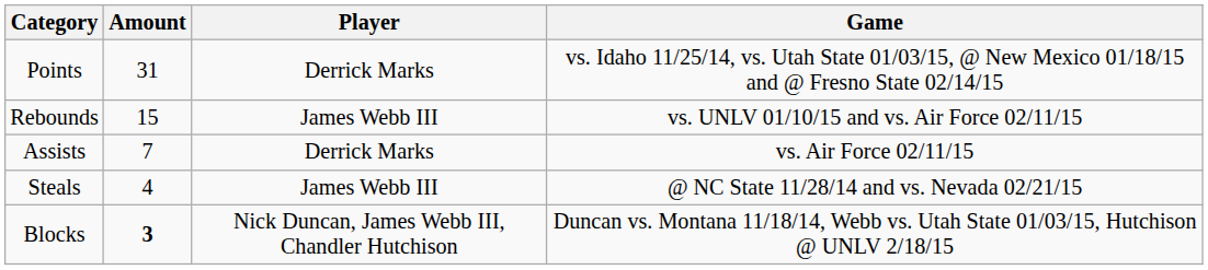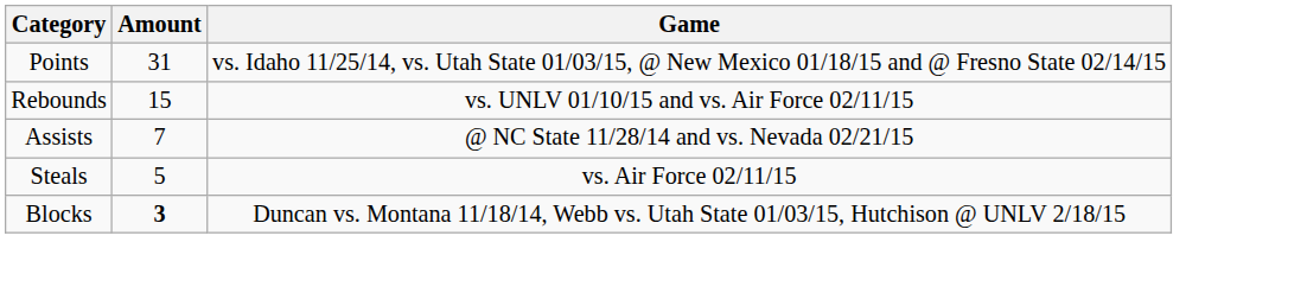 <table class="wikitable">
 <tr>
 <th>Category</th>
 <th>Amount</th>
-<th>Player</th>
 <th>Game</th>
 </tr>
 <tr align="center">
 <td>Points</td>
 <td>31</td>
-<td>Derrick Marks</td>
 <td>vs. Idaho 11/25/14, vs. Utah State 01/03/15, @ New Mexico 01/18/15 and @ Fresno State 02/14/15</td>
 </tr>
 <tr align="center">
 <td>Rebounds</td>
 <td>15</td>
-<td>James Webb III</td>
 <td>vs. UNLV 01/10/15 and vs. Air Force 02/11/15</td>
 </tr>
 <tr align="center">
 <td>Assists</td>
 <td>7</td>
-<td>Derrick Marks</td>
-<td>vs. Air Force 02/11/15</td>
+<td>@ NC State 11/28/14 and vs. Nevada 02/21/15</td>
 </tr>
 <tr align="center">
 <td>Steals</td>
-<td>4</td>
-<td>James Webb III</td>
-<td>@ NC State 11/28/14 and vs. Nevada 02/21/15</td>
+<td>5</td>
+<td>vs. Air Force 02/11/15</td>
 </tr>
 <tr align="center">
 <td>Blocks</td>
 <td><strong>3</strong></td>
-<td>Nick Duncan, James Webb III, Chandler Hutchison</td>
 <td>Duncan vs. Montana 11/18/14, Webb vs. Utah State 01/03/15, Hutchison @ UNLV 2/18/15</td>
 </tr>
 </table>
